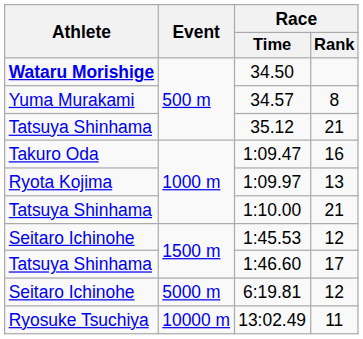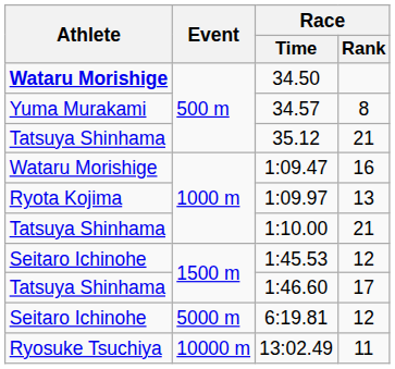 <table class="wikitable" style="font-size:90%; text-align:center">
 <tr>
 <th rowspan=2>Athlete</th>
 <th rowspan=2>Event</th>
 <th colspan="2">Race</th>
 </tr>
 <tr style="font-size:95%">
 <th>Time</th>
 <th>Rank</th>
 </tr>
 <tr>
 <td align=left><strong><a href='#'>Wataru Morishige</a></strong></td>
 <td rowspan=3 align=left><a href='#'>500 m</a></td>
 <td>34.50</td>
 <td></td>
 </tr>
 <tr>
 <td align=left><a href='#'>Yuma Murakami</a></td>
 <td>34.57</td>
 <td>8</td>
 </tr>
 <tr>
 <td align=left><a href='#'>Tatsuya Shinhama</a></td>
 <td>35.12</td>
 <td>21</td>
 </tr>
 <tr>
-<td align=left><a href='#'>Takuro Oda</a></td>
+<td align=left><a href='#'>Wataru Morishige</a></td>
 <td rowspan=3 align=left><a href='#'>1000 m</a></td>
 <td>1:09.47</td>
 <td>16</td>
 </tr>
 <tr>
 <td align=left><a href='#'>Ryota Kojima</a></td>
 <td>1:09.97</td>
 <td>13</td>
 </tr>
 <tr>
 <td align=left><a href='#'>Tatsuya Shinhama</a></td>
 <td>1:10.00</td>
 <td>21</td>
 </tr>
 <tr>
 <td align=left><a href='#'>Seitaro Ichinohe</a></td>
 <td rowspan="2" align="left"><a href='#'>1500 m</a></td>
 <td>1:45.53</td>
 <td>12</td>
 </tr>
 <tr>
 <td align=left><a href='#'>Tatsuya Shinhama</a></td>
 <td>1:46.60</td>
 <td>17</td>
 </tr>
 <tr>
 <td align=left><a href='#'>Seitaro Ichinohe</a></td>
 <td align=left><a href='#'>5000 m</a></td>
 <td>6:19.81</td>
 <td>12</td>
 </tr>
 <tr>
 <td align=left><a href='#'>Ryosuke Tsuchiya</a></td>
 <td align=left><a href='#'>10000 m</a></td>
 <td>13:02.49</td>
 <td>11</td>
 </tr>
 </table>
